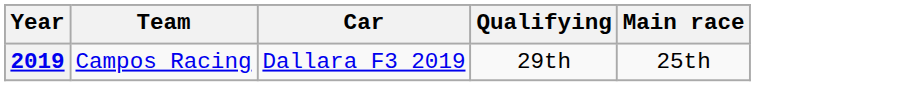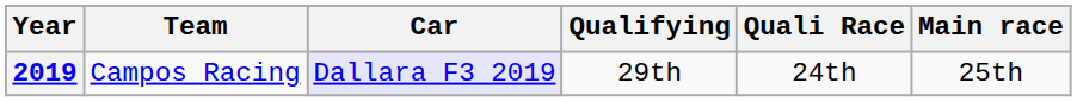 <table class="wikitable" style="text-align:center; font-size:90%">
 <tr>
 <th>Year</th>
 <th>Team</th>
 <th>Car</th>
 <th>Qualifying</th>
+<th>Quali Race</th>
 <th>Main race</th>
 </tr>
 <tr>
 <th><a href='#'>2019</a></th>
 <td align="left"> <a href='#'>Campos Racing</a></td>
-<td align="left"><a href='#'>Dallara F3 2019</a></td>
+<td align="left" style="background: lavender;"><a href='#'>Dallara F3 2019</a></td>
 <td>29th</td>
+<td>24th</td>
 <td>25th</td>
 </tr>
 </table>
